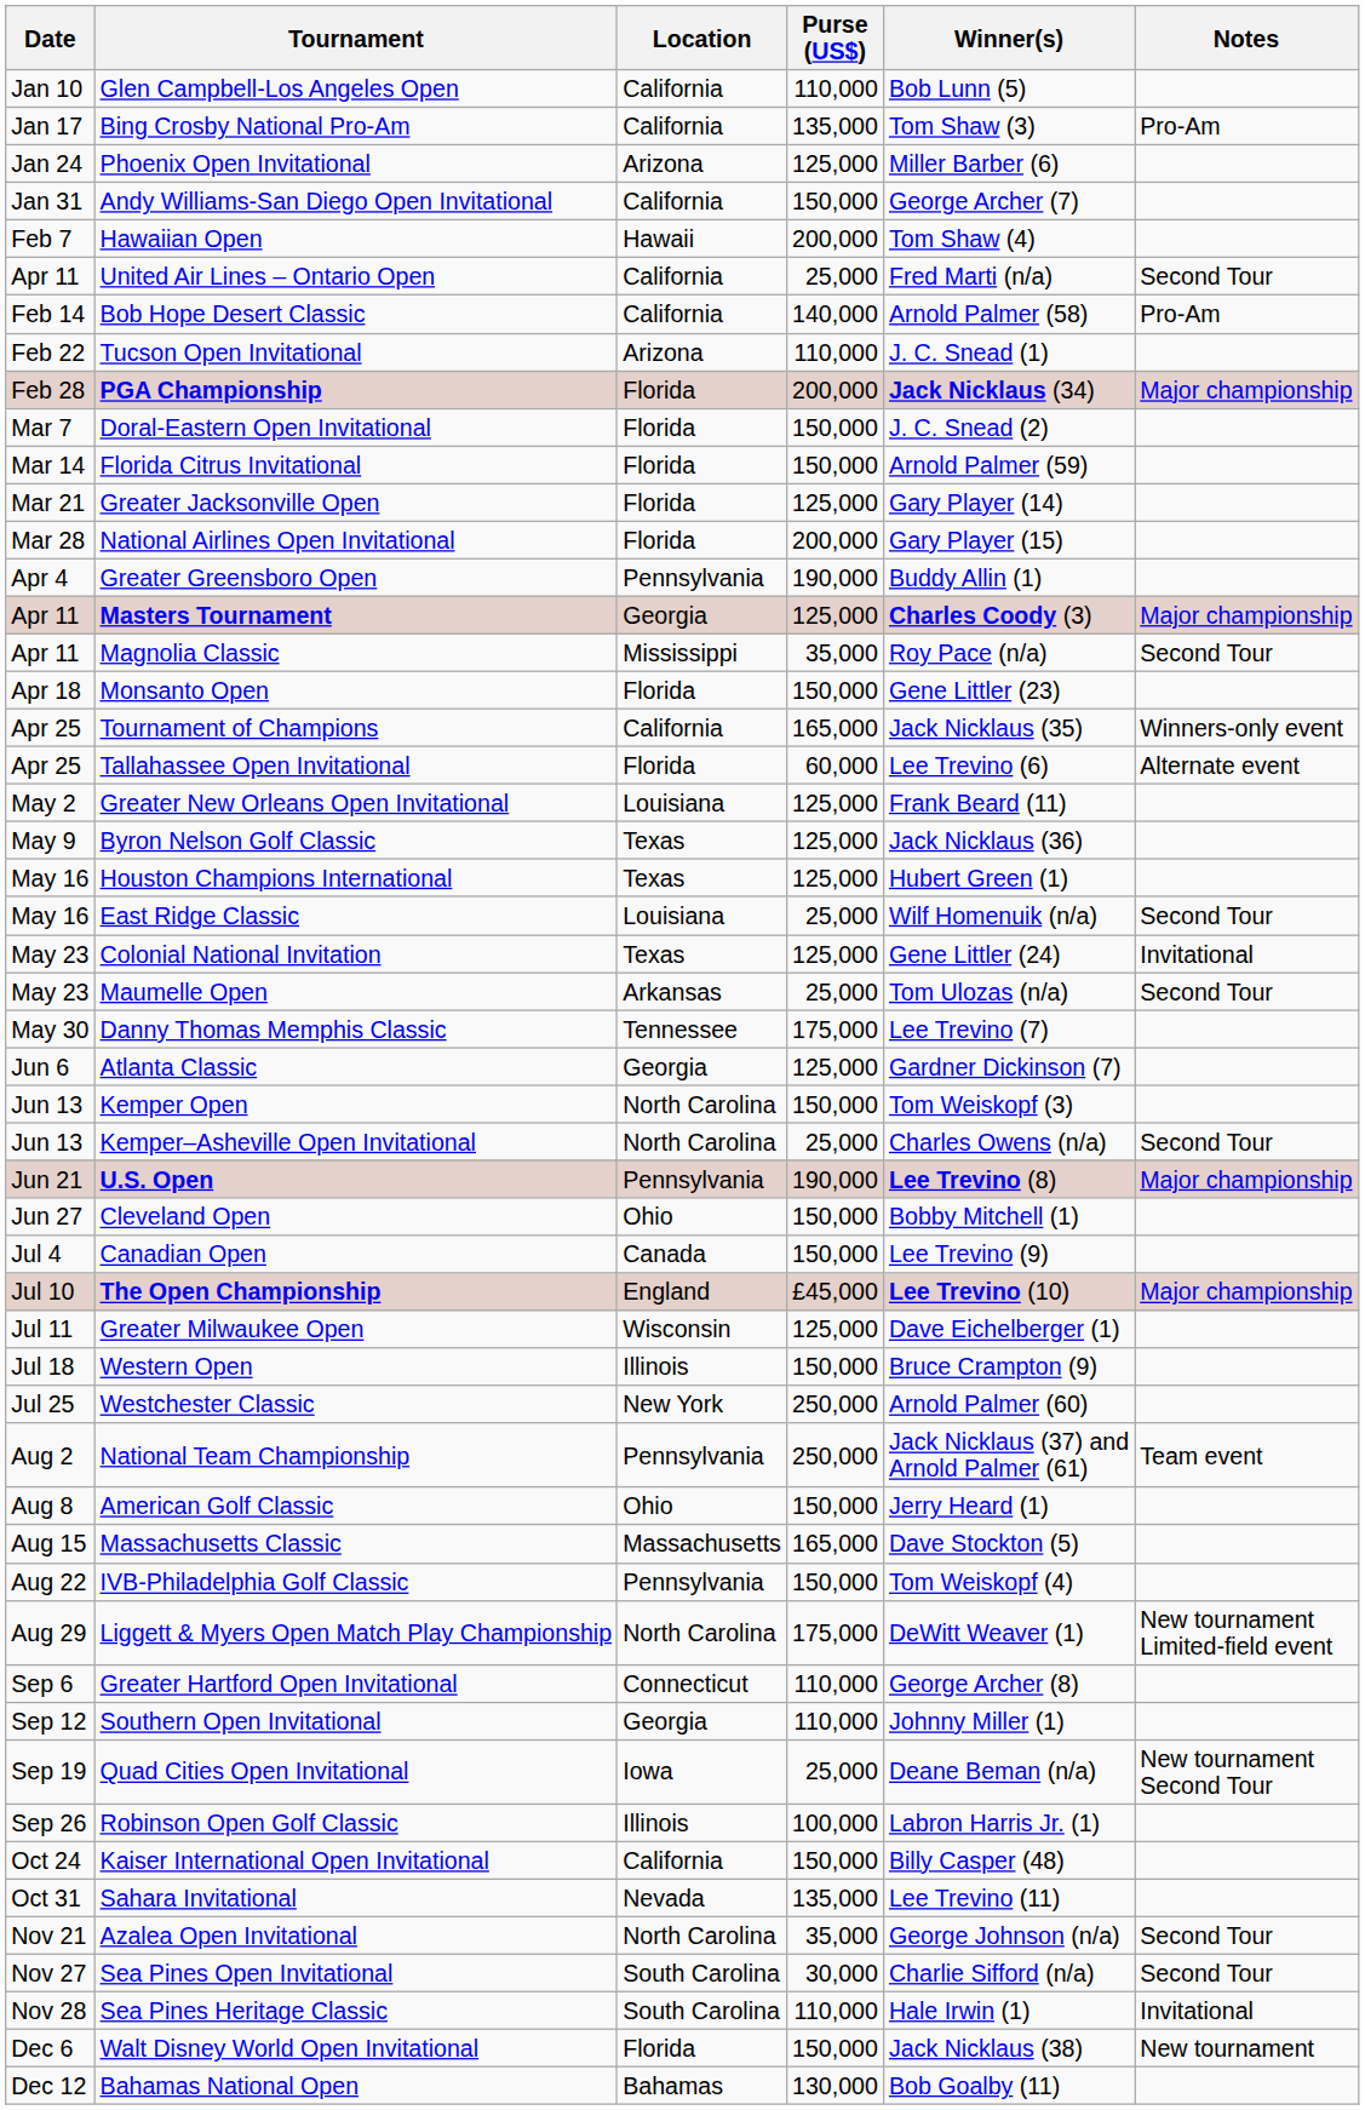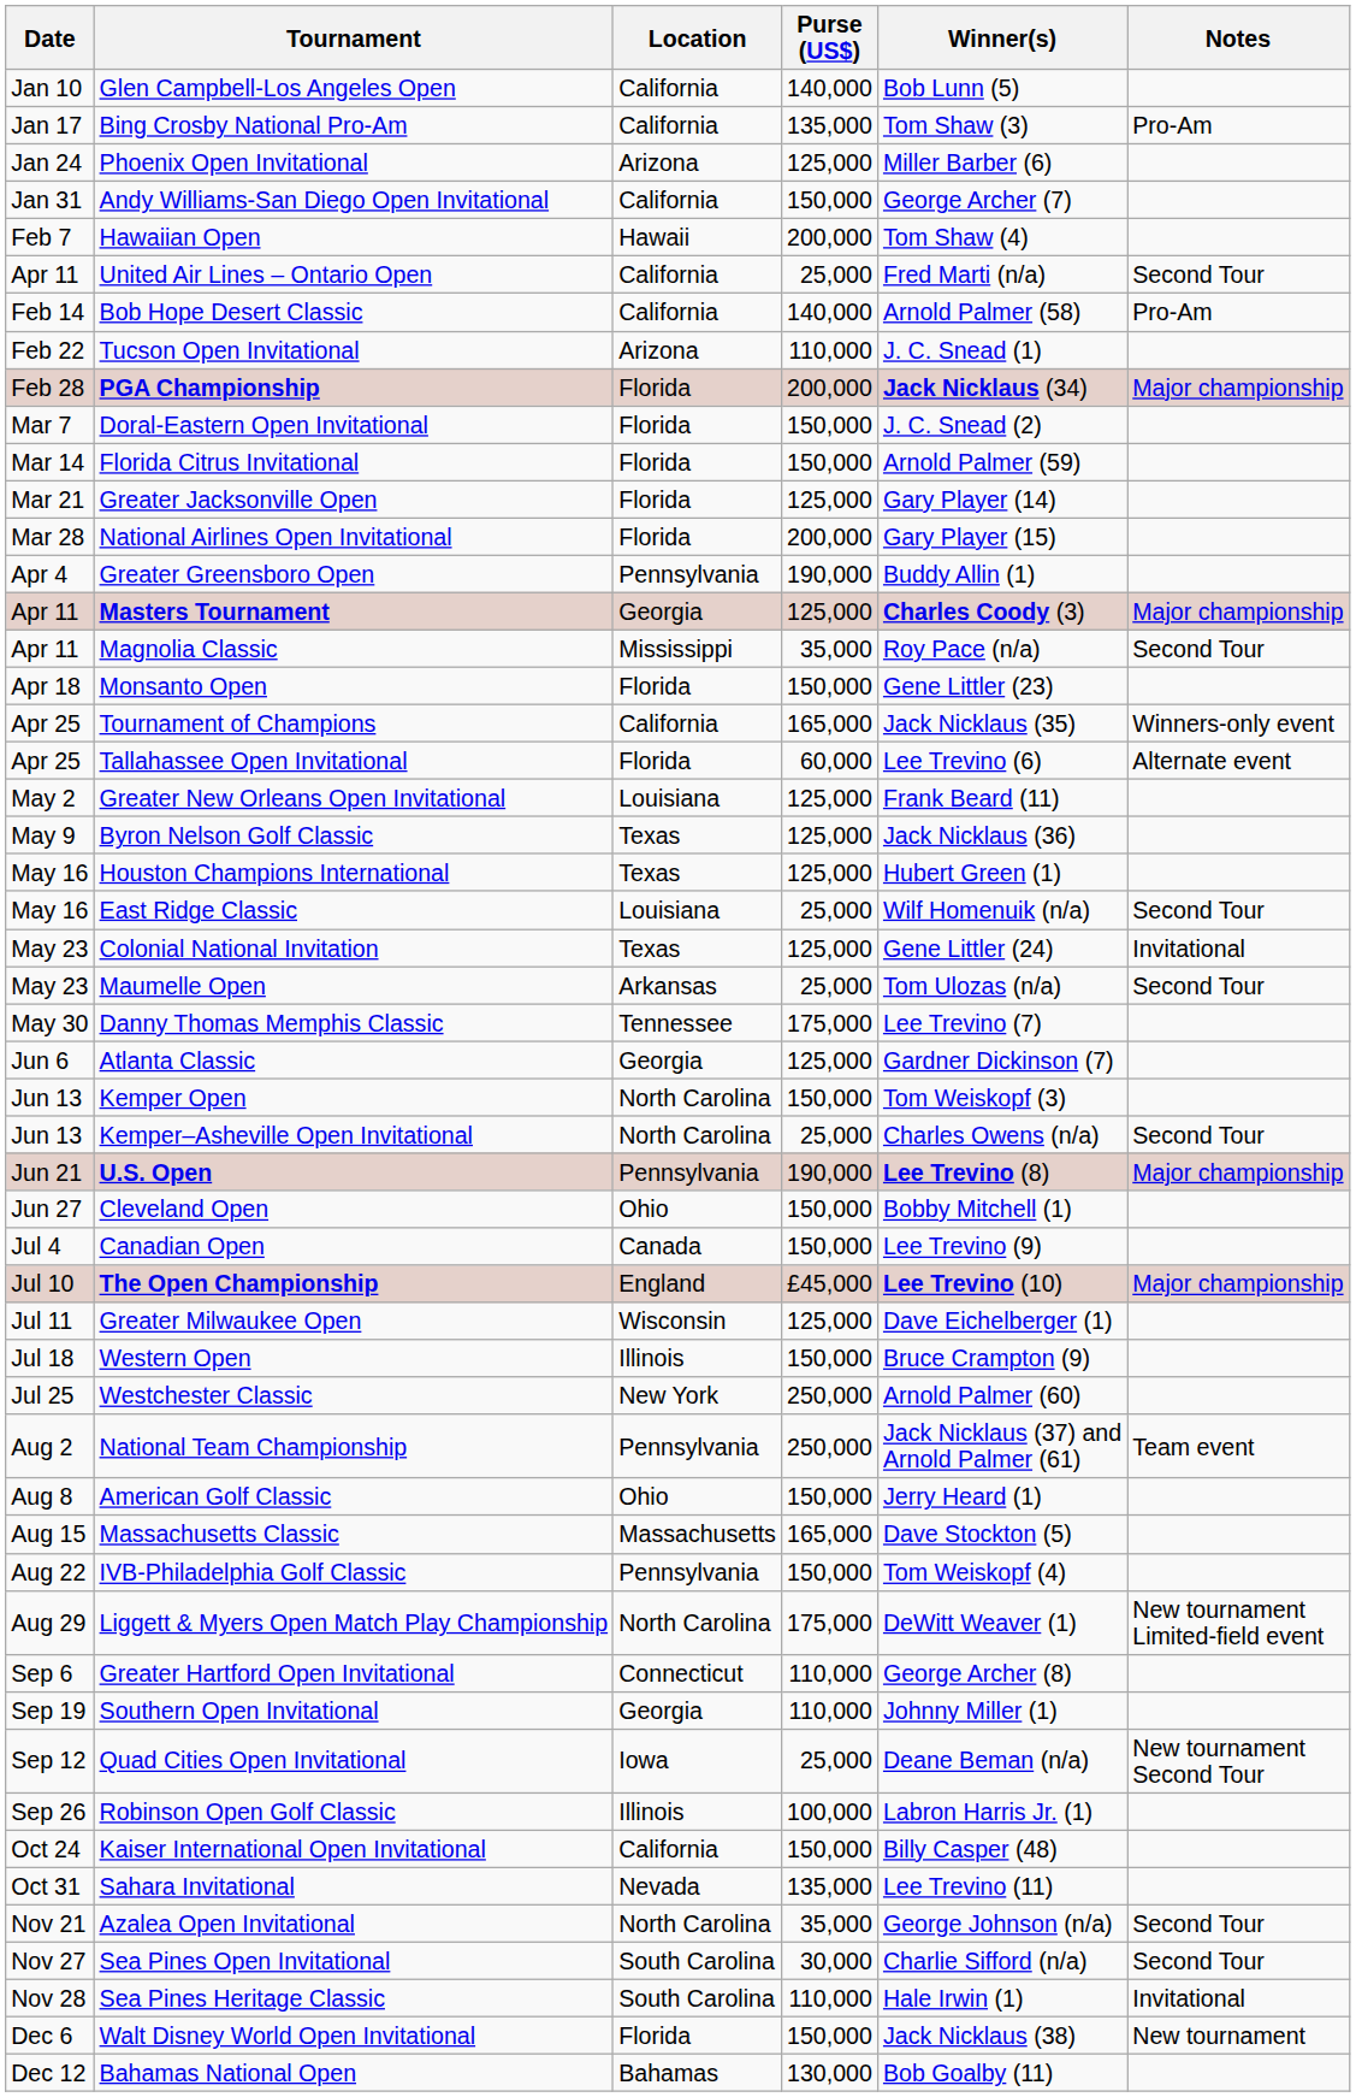 <table class="wikitable" style="font-size:95%">
 <tr>
 <th>Date</th>
 <th>Tournament</th>
 <th>Location</th>
 <th>Purse<br>(<a href='#'>US$</a>)</th>
 <th>Winner(s)</th>
 <th>Notes</th>
 </tr>
 <tr>
 <td>Jan 10</td>
 <td><a href='#'>Glen Campbell-Los Angeles Open</a></td>
 <td>California</td>
-<td align=right>110,000</td>
+<td align=right>140,000</td>
 <td> <a href='#'>Bob Lunn</a> (5)</td>
 <td></td>
 </tr>
 <tr>
 <td>Jan 17</td>
 <td><a href='#'>Bing Crosby National Pro-Am</a></td>
 <td>California</td>
 <td align=right>135,000</td>
 <td> <a href='#'>Tom Shaw</a> (3)</td>
 <td>Pro-Am</td>
 </tr>
 <tr>
 <td>Jan 24</td>
 <td><a href='#'>Phoenix Open Invitational</a></td>
 <td>Arizona</td>
 <td align=right>125,000</td>
 <td> <a href='#'>Miller Barber</a> (6)</td>
 <td></td>
 </tr>
 <tr>
 <td>Jan 31</td>
 <td><a href='#'>Andy Williams-San Diego Open Invitational</a></td>
 <td>California</td>
 <td align=right>150,000</td>
 <td> <a href='#'>George Archer</a> (7)</td>
 <td></td>
 </tr>
 <tr>
 <td>Feb 7</td>
 <td><a href='#'>Hawaiian Open</a></td>
 <td>Hawaii</td>
 <td align=right>200,000</td>
 <td> <a href='#'>Tom Shaw</a> (4)</td>
 <td></td>
 </tr>
 <tr>
 <td>Apr 11</td>
 <td><a href='#'>United Air Lines – Ontario Open</a></td>
 <td>California</td>
 <td align=right>25,000</td>
 <td> <a href='#'>Fred Marti</a> (n/a)</td>
 <td>Second Tour</td>
 </tr>
 <tr>
 <td>Feb 14</td>
 <td><a href='#'>Bob Hope Desert Classic</a></td>
 <td>California</td>
 <td align=right>140,000</td>
 <td> <a href='#'>Arnold Palmer</a> (58)</td>
 <td>Pro-Am</td>
 </tr>
 <tr>
 <td>Feb 22</td>
 <td><a href='#'>Tucson Open Invitational</a></td>
 <td>Arizona</td>
 <td align=right>110,000</td>
 <td> <a href='#'>J. C. Snead</a> (1)</td>
 <td></td>
 </tr>
 <tr style="background:#e5d1cb;">
 <td>Feb 28</td>
 <td><strong><a href='#'>PGA Championship</a></strong></td>
 <td>Florida</td>
 <td align=right>200,000</td>
 <td> <strong><a href='#'>Jack Nicklaus</a></strong> (34)</td>
 <td><a href='#'>Major championship</a></td>
 </tr>
 <tr>
 <td>Mar 7</td>
 <td><a href='#'>Doral-Eastern Open Invitational</a></td>
 <td>Florida</td>
 <td align=right>150,000</td>
 <td> <a href='#'>J. C. Snead</a> (2)</td>
 <td></td>
 </tr>
 <tr>
 <td>Mar 14</td>
 <td><a href='#'>Florida Citrus Invitational</a></td>
 <td>Florida</td>
 <td align=right>150,000</td>
 <td> <a href='#'>Arnold Palmer</a> (59)</td>
 <td></td>
 </tr>
 <tr>
 <td>Mar 21</td>
 <td><a href='#'>Greater Jacksonville Open</a></td>
 <td>Florida</td>
 <td align=right>125,000</td>
 <td> <a href='#'>Gary Player</a> (14)</td>
 <td></td>
 </tr>
 <tr>
 <td>Mar 28</td>
 <td><a href='#'>National Airlines Open Invitational</a></td>
 <td>Florida</td>
 <td align=right>200,000</td>
 <td> <a href='#'>Gary Player</a> (15)</td>
 <td></td>
 </tr>
 <tr>
 <td>Apr 4</td>
 <td><a href='#'>Greater Greensboro Open</a></td>
 <td>Pennsylvania</td>
 <td align=right>190,000</td>
 <td> <a href='#'>Buddy Allin</a> (1)</td>
 <td></td>
 </tr>
 <tr style="background:#e5d1cb;">
 <td>Apr 11</td>
 <td><strong><a href='#'>Masters Tournament</a></strong></td>
 <td>Georgia</td>
 <td align=right>125,000</td>
 <td> <strong><a href='#'>Charles Coody</a></strong> (3)</td>
 <td><a href='#'>Major championship</a></td>
 </tr>
 <tr>
 <td>Apr 11</td>
 <td><a href='#'>Magnolia Classic</a></td>
 <td>Mississippi</td>
 <td align=right>35,000</td>
 <td> <a href='#'>Roy Pace</a> (n/a)</td>
 <td>Second Tour</td>
 </tr>
 <tr>
 <td>Apr 18</td>
 <td><a href='#'>Monsanto Open</a></td>
 <td>Florida</td>
 <td align=right>150,000</td>
 <td> <a href='#'>Gene Littler</a> (23)</td>
 <td></td>
 </tr>
 <tr>
 <td>Apr 25</td>
 <td><a href='#'>Tournament of Champions</a></td>
 <td>California</td>
 <td align=right>165,000</td>
 <td> <a href='#'>Jack Nicklaus</a> (35)</td>
 <td>Winners-only event</td>
 </tr>
 <tr>
 <td>Apr 25</td>
 <td><a href='#'>Tallahassee Open Invitational</a></td>
 <td>Florida</td>
 <td align=right>60,000</td>
 <td> <a href='#'>Lee Trevino</a> (6)</td>
 <td>Alternate event</td>
 </tr>
 <tr>
 <td>May 2</td>
 <td><a href='#'>Greater New Orleans Open Invitational</a></td>
 <td>Louisiana</td>
 <td align=right>125,000</td>
 <td> <a href='#'>Frank Beard</a> (11)</td>
 <td></td>
 </tr>
 <tr>
 <td>May 9</td>
 <td><a href='#'>Byron Nelson Golf Classic</a></td>
 <td>Texas</td>
 <td align=right>125,000</td>
 <td> <a href='#'>Jack Nicklaus</a> (36)</td>
 <td></td>
 </tr>
 <tr>
 <td>May 16</td>
 <td><a href='#'>Houston Champions International</a></td>
 <td>Texas</td>
 <td align=right>125,000</td>
 <td> <a href='#'>Hubert Green</a> (1)</td>
 <td></td>
 </tr>
 <tr>
 <td>May 16</td>
 <td><a href='#'>East Ridge Classic</a></td>
 <td>Louisiana</td>
 <td align=right>25,000</td>
 <td> <a href='#'>Wilf Homenuik</a> (n/a)</td>
 <td>Second Tour</td>
 </tr>
 <tr>
 <td>May 23</td>
 <td><a href='#'>Colonial National Invitation</a></td>
 <td>Texas</td>
 <td align=right>125,000</td>
 <td> <a href='#'>Gene Littler</a> (24)</td>
 <td>Invitational</td>
 </tr>
 <tr>
 <td>May 23</td>
 <td><a href='#'>Maumelle Open</a></td>
 <td>Arkansas</td>
 <td align=right>25,000</td>
 <td> <a href='#'>Tom Ulozas</a> (n/a)</td>
 <td>Second Tour</td>
 </tr>
 <tr>
 <td>May 30</td>
 <td><a href='#'>Danny Thomas Memphis Classic</a></td>
 <td>Tennessee</td>
 <td align=right>175,000</td>
 <td> <a href='#'>Lee Trevino</a> (7)</td>
 <td></td>
 </tr>
 <tr>
 <td>Jun 6</td>
 <td><a href='#'>Atlanta Classic</a></td>
 <td>Georgia</td>
 <td align=right>125,000</td>
 <td> <a href='#'>Gardner Dickinson</a> (7)</td>
 <td></td>
 </tr>
 <tr>
 <td>Jun 13</td>
 <td><a href='#'>Kemper Open</a></td>
 <td>North Carolina</td>
 <td align=right>150,000</td>
 <td> <a href='#'>Tom Weiskopf</a> (3)</td>
 <td></td>
 </tr>
 <tr>
 <td>Jun 13</td>
 <td><a href='#'>Kemper–Asheville Open Invitational</a></td>
 <td>North Carolina</td>
 <td align=right>25,000</td>
 <td> <a href='#'>Charles Owens</a> (n/a)</td>
 <td>Second Tour</td>
 </tr>
 <tr style="background:#e5d1cb;">
 <td>Jun 21</td>
 <td><strong><a href='#'>U.S. Open</a></strong></td>
 <td>Pennsylvania</td>
 <td align=right>190,000</td>
 <td> <strong><a href='#'>Lee Trevino</a></strong> (8)</td>
 <td><a href='#'>Major championship</a></td>
 </tr>
 <tr>
 <td>Jun 27</td>
 <td><a href='#'>Cleveland Open</a></td>
 <td>Ohio</td>
 <td align=right>150,000</td>
 <td> <a href='#'>Bobby Mitchell</a> (1)</td>
 <td></td>
 </tr>
 <tr>
 <td>Jul 4</td>
 <td><a href='#'>Canadian Open</a></td>
 <td>Canada</td>
 <td align=right>150,000</td>
 <td> <a href='#'>Lee Trevino</a> (9)</td>
 <td></td>
 </tr>
 <tr style="background:#e5d1cb;">
 <td>Jul 10</td>
 <td><strong><a href='#'>The Open Championship</a></strong></td>
 <td>England</td>
 <td align=right>£45,000</td>
 <td> <strong><a href='#'>Lee Trevino</a></strong> (10)</td>
 <td><a href='#'>Major championship</a></td>
 </tr>
 <tr>
 <td>Jul 11</td>
 <td><a href='#'>Greater Milwaukee Open</a></td>
 <td>Wisconsin</td>
 <td align=right>125,000</td>
 <td> <a href='#'>Dave Eichelberger</a> (1)</td>
 <td></td>
 </tr>
 <tr>
 <td>Jul 18</td>
 <td><a href='#'>Western Open</a></td>
 <td>Illinois</td>
 <td align=right>150,000</td>
 <td> <a href='#'>Bruce Crampton</a> (9)</td>
 <td></td>
 </tr>
 <tr>
 <td>Jul 25</td>
 <td><a href='#'>Westchester Classic</a></td>
 <td>New York</td>
 <td align=right>250,000</td>
 <td> <a href='#'>Arnold Palmer</a> (60)</td>
 <td></td>
 </tr>
 <tr>
 <td>Aug 2</td>
 <td><a href='#'>National Team Championship</a></td>
 <td>Pennsylvania</td>
 <td align=right>250,000</td>
 <td> <a href='#'>Jack Nicklaus</a> (37) and<br> <a href='#'>Arnold Palmer</a> (61)</td>
 <td>Team event</td>
 </tr>
 <tr>
 <td>Aug 8</td>
 <td><a href='#'>American Golf Classic</a></td>
 <td>Ohio</td>
 <td align=right>150,000</td>
 <td> <a href='#'>Jerry Heard</a> (1)</td>
 <td></td>
 </tr>
 <tr>
 <td>Aug 15</td>
 <td><a href='#'>Massachusetts Classic</a></td>
 <td>Massachusetts</td>
 <td align=right>165,000</td>
 <td> <a href='#'>Dave Stockton</a> (5)</td>
 <td></td>
 </tr>
 <tr>
 <td>Aug 22</td>
 <td><a href='#'>IVB-Philadelphia Golf Classic</a></td>
 <td>Pennsylvania</td>
 <td align=right>150,000</td>
 <td> <a href='#'>Tom Weiskopf</a> (4)</td>
 <td></td>
 </tr>
 <tr>
 <td>Aug 29</td>
 <td><a href='#'>Liggett & Myers Open Match Play Championship</a></td>
 <td>North Carolina</td>
 <td align=right>175,000</td>
 <td> <a href='#'>DeWitt Weaver</a> (1)</td>
 <td>New tournament<br>Limited-field event</td>
 </tr>
 <tr>
 <td>Sep 6</td>
 <td><a href='#'>Greater Hartford Open Invitational</a></td>
 <td>Connecticut</td>
 <td align=right>110,000</td>
 <td> <a href='#'>George Archer</a> (8)</td>
 <td></td>
 </tr>
 <tr>
-<td>Sep 12</td>
+<td>Sep 19</td>
 <td><a href='#'>Southern Open Invitational</a></td>
 <td>Georgia</td>
 <td align=right>110,000</td>
 <td> <a href='#'>Johnny Miller</a> (1)</td>
 <td></td>
 </tr>
 <tr>
-<td>Sep 19</td>
+<td>Sep 12</td>
 <td><a href='#'>Quad Cities Open Invitational</a></td>
 <td>Iowa</td>
 <td align=right>25,000</td>
 <td> <a href='#'>Deane Beman</a> (n/a)</td>
 <td>New tournament<br>Second Tour</td>
 </tr>
 <tr>
 <td>Sep 26</td>
 <td><a href='#'>Robinson Open Golf Classic</a></td>
 <td>Illinois</td>
 <td align=right>100,000</td>
 <td> <a href='#'>Labron Harris Jr.</a> (1)</td>
 <td></td>
 </tr>
 <tr>
 <td>Oct 24</td>
 <td><a href='#'>Kaiser International Open Invitational</a></td>
 <td>California</td>
 <td align=right>150,000</td>
 <td> <a href='#'>Billy Casper</a> (48)</td>
 <td></td>
 </tr>
 <tr>
 <td>Oct 31</td>
 <td><a href='#'>Sahara Invitational</a></td>
 <td>Nevada</td>
 <td align=right>135,000</td>
 <td> <a href='#'>Lee Trevino</a> (11)</td>
 <td></td>
 </tr>
 <tr>
 <td>Nov 21</td>
 <td><a href='#'>Azalea Open Invitational</a></td>
 <td>North Carolina</td>
 <td align=right>35,000</td>
 <td> <a href='#'>George Johnson</a> (n/a)</td>
 <td>Second Tour</td>
 </tr>
 <tr>
 <td>Nov 27</td>
 <td><a href='#'>Sea Pines Open Invitational</a></td>
 <td>South Carolina</td>
 <td align=right>30,000</td>
 <td> <a href='#'>Charlie Sifford</a> (n/a)</td>
 <td>Second Tour</td>
 </tr>
 <tr>
 <td>Nov 28</td>
 <td><a href='#'>Sea Pines Heritage Classic</a></td>
 <td>South Carolina</td>
 <td align=right>110,000</td>
 <td> <a href='#'>Hale Irwin</a> (1)</td>
 <td>Invitational</td>
 </tr>
 <tr>
 <td>Dec 6</td>
 <td><a href='#'>Walt Disney World Open Invitational</a></td>
 <td>Florida</td>
 <td align=right>150,000</td>
 <td> <a href='#'>Jack Nicklaus</a> (38)</td>
 <td>New tournament</td>
 </tr>
 <tr>
 <td>Dec 12</td>
 <td><a href='#'>Bahamas National Open</a></td>
 <td>Bahamas</td>
 <td align=right>130,000</td>
 <td> <a href='#'>Bob Goalby</a> (11)</td>
 <td></td>
 </tr>
 </table>
